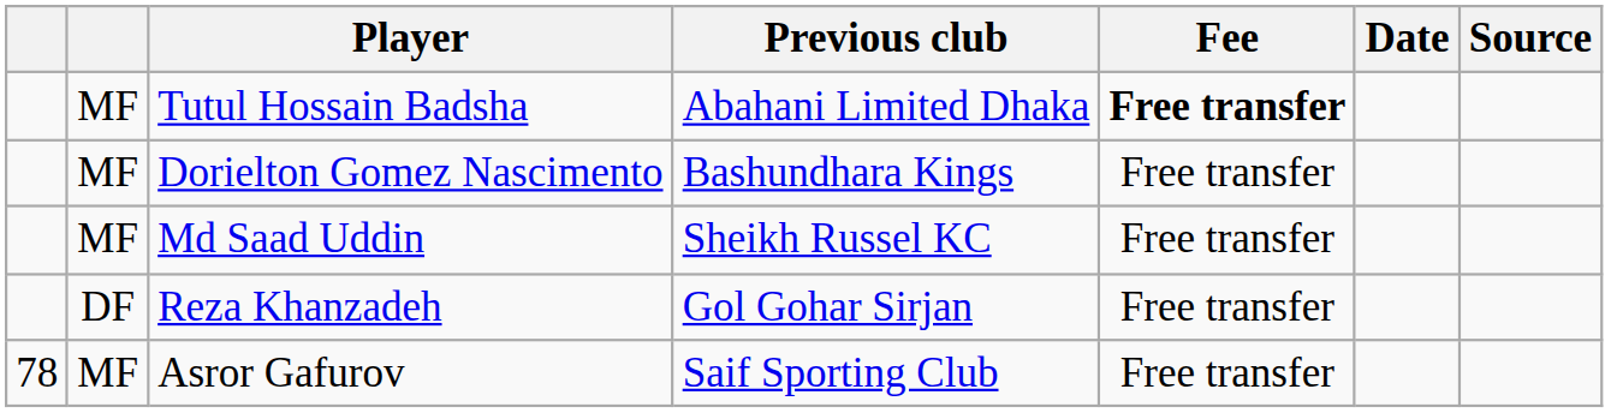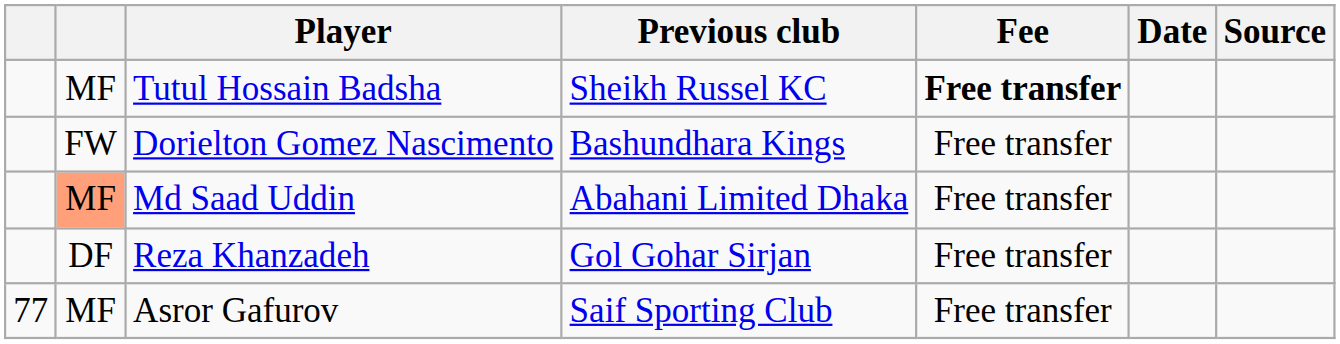 <table class="wikitable plainrowheaders sortable" style="text-align:center">
 <tr>
 <th></th>
 <th></th>
 <th>Player</th>
 <th>Previous club</th>
 <th>Fee</th>
 <th>Date</th>
 <th>Source</th>
 </tr>
 <tr>
 <td align="center"></td>
 <td align="center">MF</td>
 <td align="left"> <a href='#'>Tutul Hossain Badsha</a></td>
-<td align="left"> <a href='#'>Abahani Limited Dhaka</a></td>
+<td align="left"> <a href='#'>Sheikh Russel KC</a></td>
 <td align="center"><strong>Free transfer</strong></td>
 <td></td>
 <td></td>
 </tr>
 <tr>
 <td align="center"></td>
-<td align="center">MF</td>
+<td align="center">FW</td>
 <td align="left"> <a href='#'>Dorielton Gomez Nascimento</a></td>
 <td align="left"> <a href='#'>Bashundhara Kings</a></td>
 <td align="center">Free transfer</td>
 <td></td>
 <td></td>
 </tr>
 <tr>
 <td align="center"></td>
-<td align="center">MF</td>
+<td align="center" style="background: lightsalmon;">MF</td>
 <td align="left"> <a href='#'>Md Saad Uddin</a></td>
-<td align="left"> <a href='#'>Sheikh Russel KC</a></td>
+<td align="left"> <a href='#'>Abahani Limited Dhaka</a></td>
 <td align="center">Free transfer</td>
 <td></td>
 <td></td>
 </tr>
 <tr>
 <td align="center"></td>
 <td align="center">DF</td>
 <td align="left"> <a href='#'>Reza Khanzadeh</a></td>
 <td align="left"> <a href='#'>Gol Gohar Sirjan</a></td>
 <td align="center">Free transfer</td>
 <td></td>
 <td></td>
 </tr>
 <tr>
-<td align="center">78</td>
+<td align="center">77</td>
 <td align="center">MF</td>
 <td align="left"> Asror Gafurov</td>
 <td align="left"> <a href='#'>Saif Sporting Club</a></td>
 <td align="center">Free transfer</td>
 <td></td>
 <td></td>
 </tr>
 </table>
